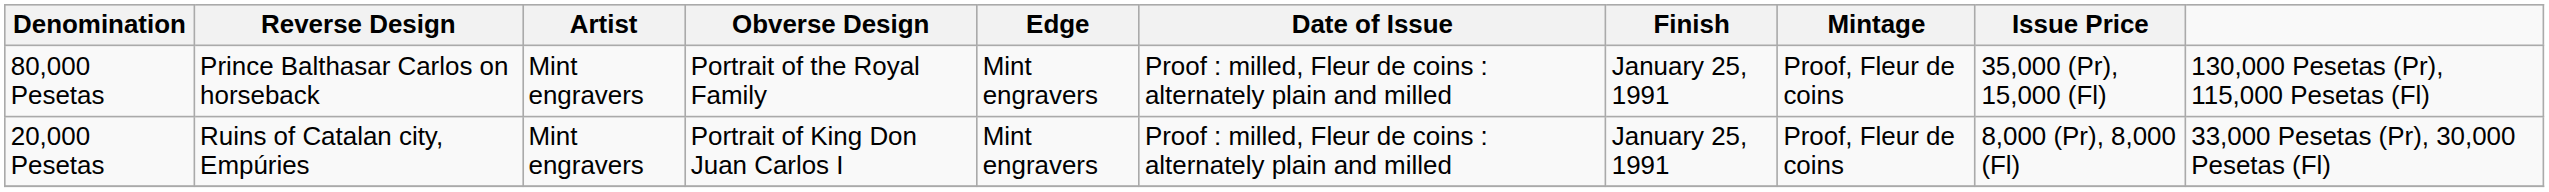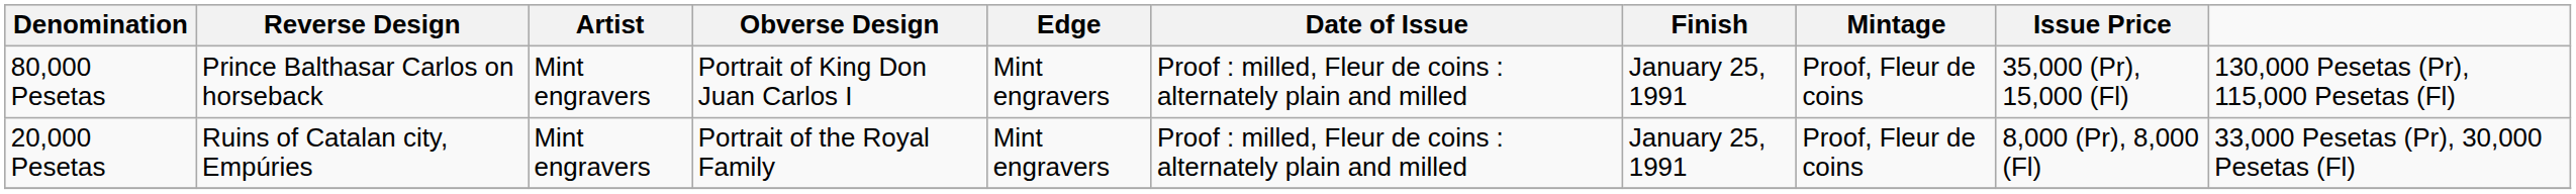 <table class="wikitable sortable">
 <tr>
 <th>Denomination</th>
 <th>Reverse Design</th>
 <th>Artist</th>
 <th>Obverse Design</th>
 <th>Edge</th>
 <th>Date of Issue</th>
 <th>Finish</th>
 <th>Mintage</th>
 <th>Issue Price</th>
 </tr>
 <tr>
 <td>80,000 Pesetas</td>
 <td>Prince Balthasar Carlos on horseback</td>
 <td>Mint engravers</td>
-<td>Portrait of the Royal Family</td>
+<td>Portrait of King Don Juan Carlos I</td>
 <td>Mint engravers</td>
 <td>Proof : milled, Fleur de coins : alternately plain and milled</td>
 <td>January 25, 1991</td>
 <td>Proof, Fleur de coins</td>
 <td>35,000 (Pr), 15,000 (Fl)</td>
 <td>130,000 Pesetas (Pr), 115,000 Pesetas (Fl) </td>
 </tr>
 <tr>
 <td>20,000 Pesetas</td>
 <td>Ruins of Catalan city, Empúries</td>
 <td>Mint engravers</td>
-<td>Portrait of King Don Juan Carlos I</td>
+<td>Portrait of the Royal Family</td>
 <td>Mint engravers</td>
 <td>Proof : milled, Fleur de coins : alternately plain and milled</td>
 <td>January 25, 1991</td>
 <td>Proof, Fleur de coins</td>
 <td>8,000 (Pr), 8,000 (Fl)</td>
 <td>33,000 Pesetas (Pr), 30,000 Pesetas (Fl) </td>
 </tr>
 <tr>
 </tr>
 </table>
